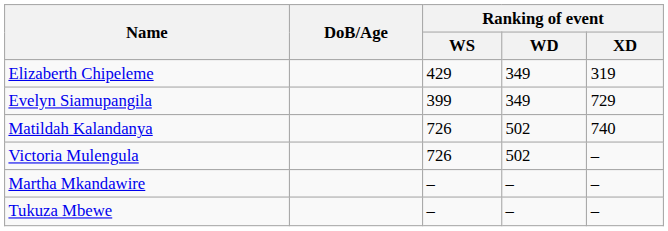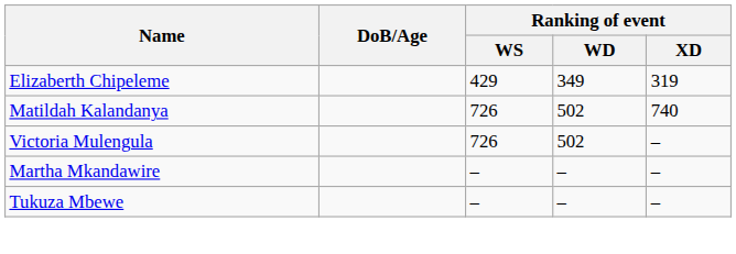 <table class="wikitable" style="width:600px; font-size:95%;">
 <tr>
 <th rowspan="2" align="left">Name</th>
 <th rowspan="2" align="left">DoB/Age</th>
 <th colspan="3" align="center">Ranking of event</th>
 </tr>
 <tr>
 <th align="center">WS</th>
 <th>WD</th>
 <th align="center">XD</th>
 </tr>
 <tr>
 <td><a href='#'>Elizaberth Chipeleme</a></td>
 <td></td>
 <td>429</td>
 <td>349</td>
 <td>319</td>
-</tr>
-<tr>
-<td><a href='#'>Evelyn Siamupangila</a></td>
-<td align="left"></td>
-<td>399</td>
-<td>349</td>
-<td>729</td>
 </tr>
 <tr>
 <td><a href='#'>Matildah Kalandanya</a></td>
 <td></td>
 <td>726</td>
 <td>502</td>
 <td>740</td>
 </tr>
 <tr>
 <td><a href='#'>Victoria Mulengula</a></td>
 <td></td>
 <td>726</td>
 <td>502</td>
 <td>–</td>
 </tr>
 <tr>
 <td><a href='#'>Martha Mkandawire</a></td>
 <td></td>
 <td>–</td>
 <td>–</td>
 <td>–</td>
 </tr>
 <tr>
 <td><a href='#'>Tukuza Mbewe</a></td>
 <td></td>
 <td>–</td>
 <td>–</td>
 <td>–</td>
 </tr>
 </table>
